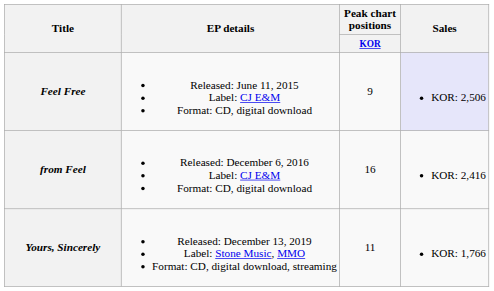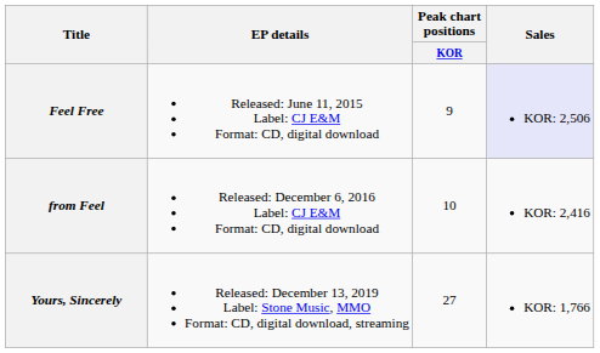 <table class="wikitable plainrowheaders" style="text-align:center;">
 <tr>
 <th scope="col" rowspan="2" style="width:10em;">Title</th>
 <th scope="col" rowspan="2">EP details</th>
 <th scope="col" colspan="1" style="width:5em;">Peak chart positions</th>
 <th scope="col" rowspan="2">Sales</th>
 </tr>
 <tr>
 <th><small><a href='#'>KOR</a></small><br></th>
 </tr>
 <tr>
 <th scope="row"><em>Feel Free</em></th>
 <td><br><ul><li>Released: June 11, 2015</li><li>Label: <a href='#'>CJ E&M</a></li><li>Format: CD, digital download</li></ul></td>
 <td>9</td>
 <td style="background: lavender;"><br><ul><li>KOR: 2,506</li></ul></td>
 </tr>
 <tr>
 <th scope="row"><em>from Feel</em></th>
 <td><br><ul><li>Released: December 6, 2016</li><li>Label: <a href='#'>CJ E&M</a></li><li>Format: CD, digital download</li></ul></td>
-<td>16</td>
+<td>10</td>
 <td><br><ul><li>KOR: 2,416</li></ul></td>
 </tr>
 <tr>
 <th scope="row"><em>Yours, Sincerely</em></th>
 <td><br><ul><li>Released: December 13, 2019</li><li>Label: <a href='#'>Stone Music</a>, <a href='#'>MMO</a></li><li>Format: CD, digital download, streaming</li></ul></td>
-<td>11</td>
+<td>27</td>
 <td><br><ul><li>KOR: 1,766</li></ul></td>
 </tr>
 </table>
